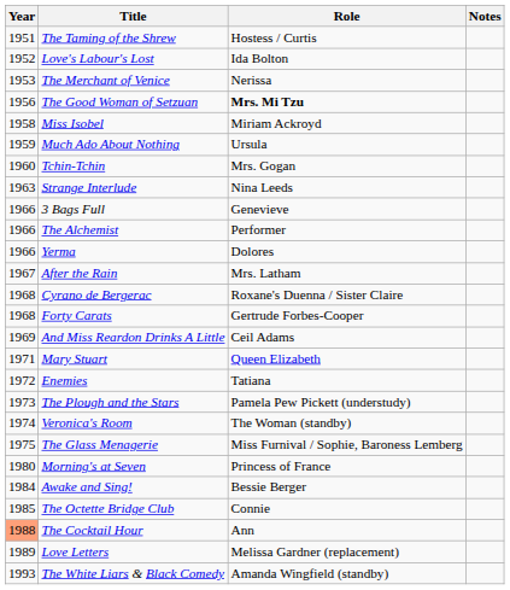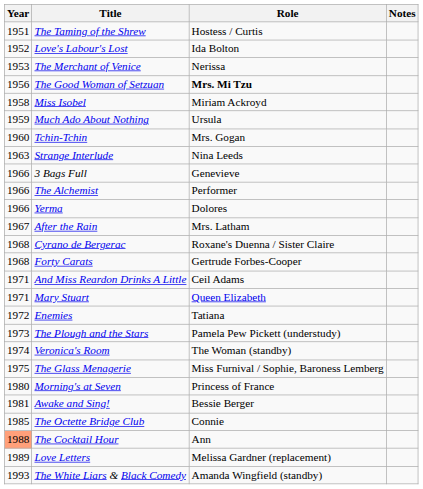 <table class="wikitable sortable">
 <tr>
 <th>Year</th>
 <th>Title</th>
 <th>Role</th>
 <th class="unsortable">Notes</th>
 </tr>
 <tr>
 <td>1951</td>
 <td><em><a href='#'>The Taming of the Shrew</a></em></td>
 <td>Hostess / Curtis</td>
 <td></td>
 </tr>
 <tr>
 <td>1952</td>
 <td><em><a href='#'>Love's Labour's Lost</a></em></td>
 <td>Ida Bolton</td>
 <td></td>
 </tr>
 <tr>
 <td>1953</td>
 <td><em><a href='#'>The Merchant of Venice</a></em></td>
 <td>Nerissa</td>
 <td></td>
 </tr>
 <tr>
 <td>1956</td>
 <td><em><a href='#'>The Good Woman of Setzuan</a></em></td>
 <td><strong>Mrs. Mi Tzu</strong></td>
 <td></td>
 </tr>
 <tr>
 <td>1958</td>
 <td><em><a href='#'>Miss Isobel</a></em></td>
 <td>Miriam Ackroyd</td>
 <td></td>
 </tr>
 <tr>
 <td>1959</td>
 <td><em><a href='#'>Much Ado About Nothing</a></em></td>
 <td>Ursula</td>
 <td></td>
 </tr>
 <tr>
 <td>1960</td>
 <td><em><a href='#'>Tchin-Tchin</a></em></td>
 <td>Mrs. Gogan</td>
 <td></td>
 </tr>
 <tr>
 <td>1963</td>
 <td><em><a href='#'>Strange Interlude</a></em></td>
 <td>Nina Leeds</td>
 <td></td>
 </tr>
 <tr>
 <td>1966</td>
 <td><em>3 Bags Full</em></td>
 <td>Genevieve</td>
 <td></td>
 </tr>
 <tr>
 <td>1966</td>
 <td><em><a href='#'>The Alchemist</a></em></td>
 <td>Performer</td>
 <td></td>
 </tr>
 <tr>
 <td>1966</td>
 <td><em><a href='#'>Yerma</a></em></td>
 <td>Dolores</td>
 <td></td>
 </tr>
 <tr>
 <td>1967</td>
 <td><em><a href='#'>After the Rain</a></em></td>
 <td>Mrs. Latham</td>
 <td></td>
 </tr>
 <tr>
 <td>1968</td>
 <td><em><a href='#'>Cyrano de Bergerac</a></em></td>
 <td>Roxane's Duenna / Sister Claire</td>
 <td></td>
 </tr>
 <tr>
 <td>1968</td>
 <td><em><a href='#'>Forty Carats</a></em></td>
 <td>Gertrude Forbes-Cooper</td>
 <td></td>
 </tr>
 <tr>
-<td>1969</td>
+<td>1971</td>
 <td><em><a href='#'>And Miss Reardon Drinks A Little</a></em></td>
 <td>Ceil Adams</td>
 <td></td>
 </tr>
 <tr>
 <td>1971</td>
 <td><em><a href='#'>Mary Stuart</a></em></td>
 <td><a href='#'>Queen Elizabeth</a></td>
 <td></td>
 </tr>
 <tr>
 <td>1972</td>
 <td><em><a href='#'>Enemies</a></em></td>
 <td>Tatiana</td>
 <td></td>
 </tr>
 <tr>
 <td>1973</td>
 <td><em><a href='#'>The Plough and the Stars</a></em></td>
 <td>Pamela Pew Pickett (understudy)</td>
 <td></td>
 </tr>
 <tr>
 <td>1974</td>
 <td><em><a href='#'>Veronica's Room</a></em></td>
 <td>The Woman (standby)</td>
 <td></td>
 </tr>
 <tr>
 <td>1975</td>
 <td><em><a href='#'>The Glass Menagerie</a></em></td>
 <td>Miss Furnival / Sophie, Baroness Lemberg</td>
 <td></td>
 </tr>
 <tr>
 <td>1980</td>
 <td><em><a href='#'>Morning's at Seven</a></em></td>
 <td>Princess of France</td>
 <td></td>
 </tr>
 <tr>
-<td>1984</td>
+<td>1981</td>
 <td><em><a href='#'>Awake and Sing!</a></em></td>
 <td>Bessie Berger</td>
 <td></td>
 </tr>
 <tr>
 <td>1985</td>
 <td><em><a href='#'>The Octette Bridge Club</a></em></td>
 <td>Connie</td>
 <td></td>
 </tr>
 <tr>
 <td style="background: lightsalmon;">1988</td>
 <td><em><a href='#'>The Cocktail Hour</a></em></td>
 <td>Ann</td>
 <td></td>
 </tr>
 <tr>
 <td>1989</td>
 <td><em><a href='#'>Love Letters</a></em></td>
 <td>Melissa Gardner (replacement)</td>
 <td></td>
 </tr>
 <tr>
 <td>1993</td>
 <td><em><a href='#'>The White Liars</a> & <a href='#'>Black Comedy</a></em></td>
 <td>Amanda Wingfield (standby)</td>
 <td></td>
 </tr>
 </table>
